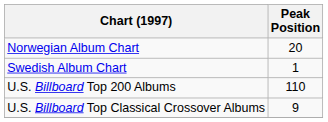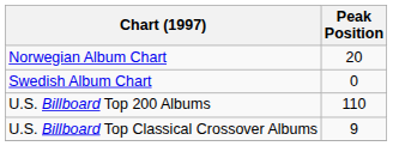 <table class="wikitable">
 <tr>
 <th>Chart (1997)</th>
 <th>Peak<br>Position</th>
 </tr>
 <tr>
 <td><a href='#'>Norwegian Album Chart</a></td>
 <td align="center">20</td>
 </tr>
 <tr>
 <td><a href='#'>Swedish Album Chart</a></td>
-<td align="center">1</td>
+<td align="center">0</td>
 </tr>
 <tr>
 <td>U.S. <em><a href='#'>Billboard</a></em> Top 200 Albums</td>
 <td align="center">110</td>
 </tr>
 <tr>
 <td>U.S. <em><a href='#'>Billboard</a></em> Top Classical Crossover Albums</td>
 <td align="center">9</td>
 </tr>
 <tr>
 </tr>
 </table>
